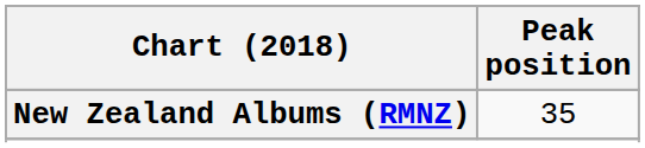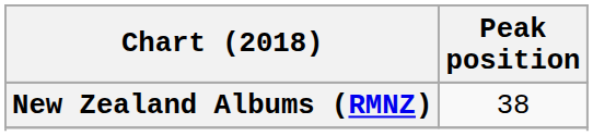 <table class="wikitable sortable plainrowheaders" style="text-align:center">
 <tr>
 <th scope="col">Chart (2018)</th>
 <th scope="col">Peak<br>position</th>
 </tr>
 <tr>
 </tr>
 <tr>
 </tr>
 <tr>
 </tr>
 <tr>
 </tr>
 <tr>
 </tr>
 <tr>
 </tr>
 <tr>
 <th scope="row">New Zealand Albums (<a href='#'>RMNZ</a>)</th>
-<td>35</td>
+<td>38</td>
 </tr>
 <tr>
 </tr>
 <tr>
 </tr>
 <tr>
 </tr>
 </table>
